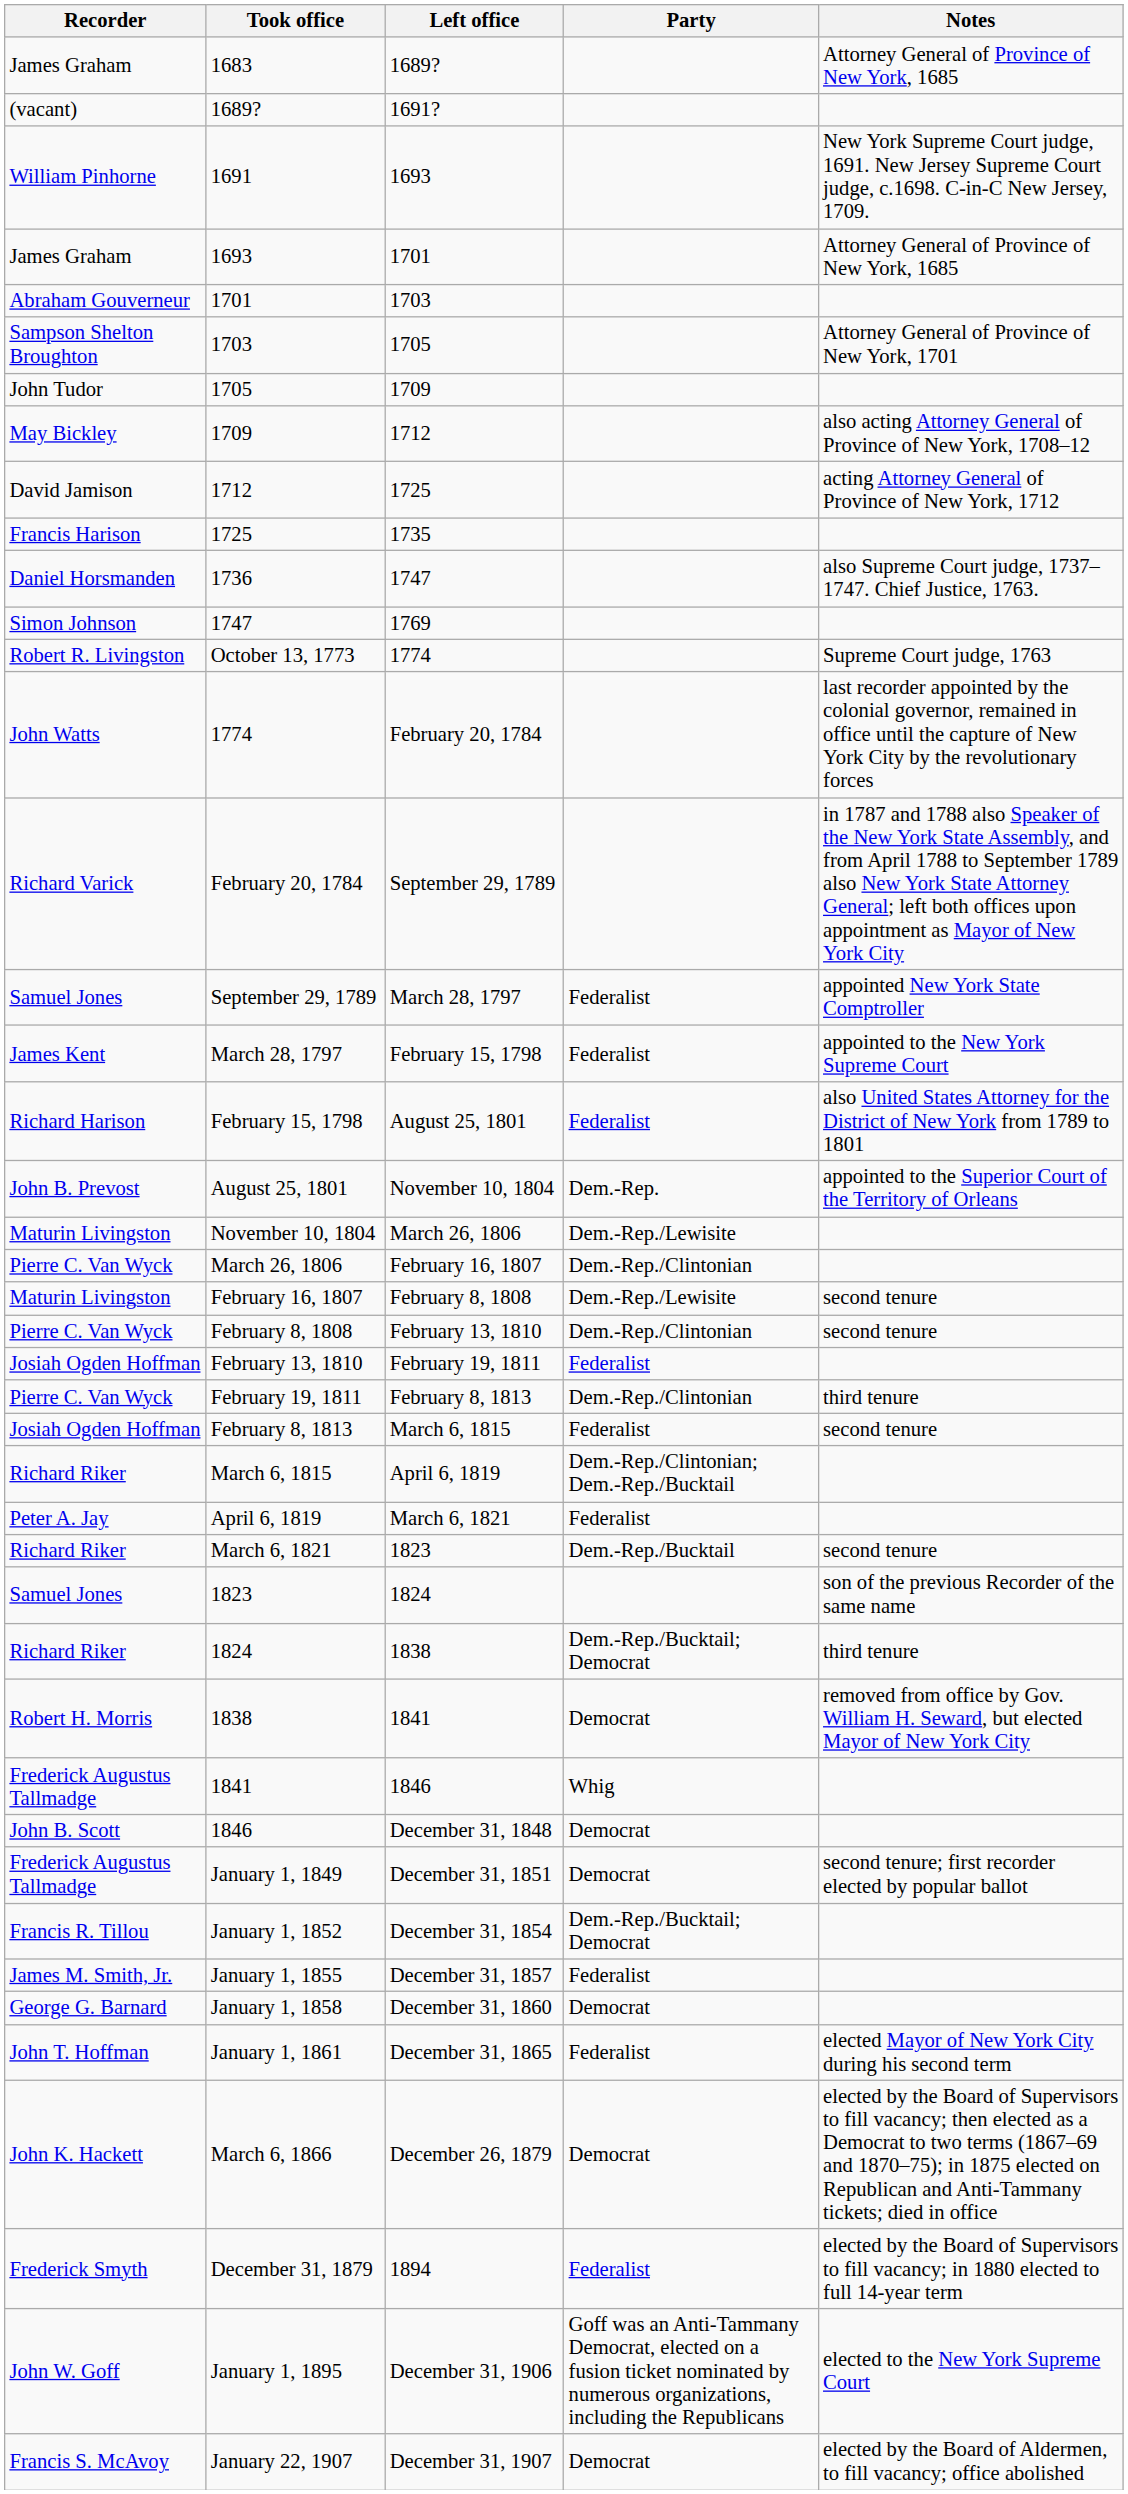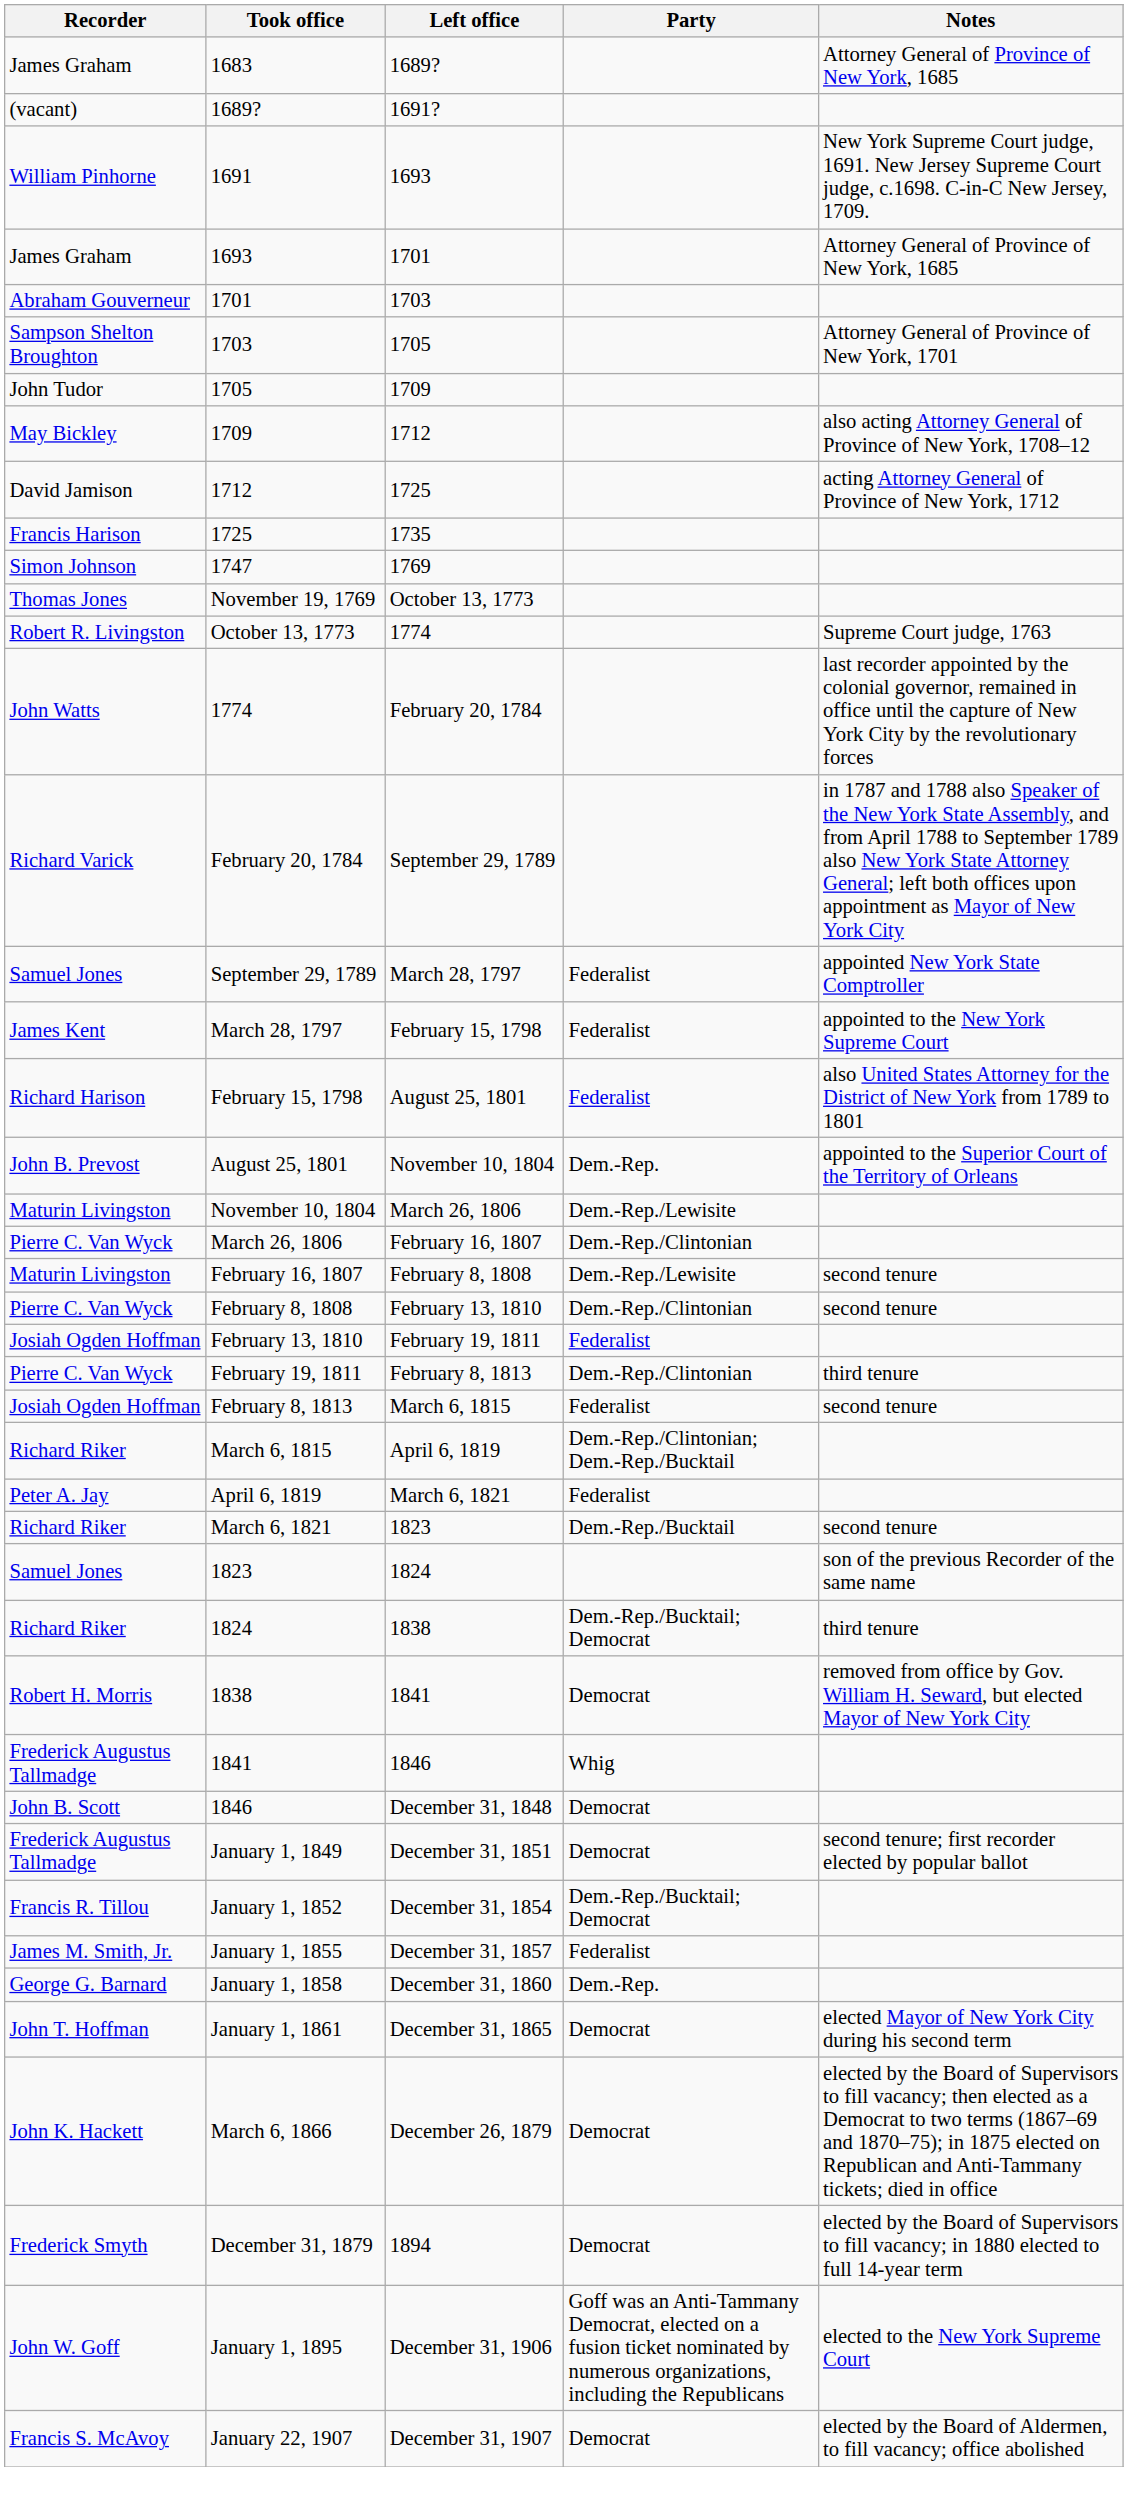 <table class="wikitable">
 <tr>
 <th width = "18%">Recorder</th>
 <th width = "16%">Took office</th>
 <th width = "16%">Left office</th>
 <th>Party</th>
 <th>Notes</th>
 </tr>
 <tr>
 <td>James Graham</td>
 <td>1683</td>
 <td>1689?</td>
 <td></td>
 <td>Attorney General of <a href='#'>Province of New York</a>, 1685</td>
 </tr>
 <tr>
 <td>(vacant)</td>
 <td>1689?</td>
 <td>1691?</td>
 <td></td>
 <td></td>
 </tr>
 <tr>
 <td><a href='#'>William Pinhorne</a></td>
 <td>1691</td>
 <td>1693</td>
 <td></td>
 <td>New York Supreme Court judge, 1691. New Jersey Supreme Court judge, c.1698. C-in-C New Jersey, 1709.</td>
 </tr>
 <tr>
 <td>James Graham</td>
 <td>1693</td>
 <td>1701</td>
 <td></td>
 <td>Attorney General of Province of New York, 1685</td>
 </tr>
 <tr>
 <td><a href='#'>Abraham Gouverneur</a></td>
 <td>1701</td>
 <td>1703</td>
 <td></td>
 <td></td>
 </tr>
 <tr>
 <td><a href='#'>Sampson Shelton Broughton</a></td>
 <td>1703</td>
 <td>1705</td>
 <td></td>
 <td>Attorney General of Province of New York, 1701</td>
 </tr>
 <tr>
 <td>John Tudor</td>
 <td>1705</td>
 <td>1709</td>
 <td></td>
 <td></td>
 </tr>
 <tr>
 <td><a href='#'>May Bickley</a></td>
 <td>1709</td>
 <td>1712</td>
 <td></td>
 <td>also acting <a href='#'>Attorney General</a> of Province of New York, 1708–12</td>
 </tr>
 <tr>
 <td>David Jamison</td>
 <td>1712</td>
 <td>1725</td>
 <td></td>
 <td>acting <a href='#'>Attorney General</a> of Province of New York, 1712</td>
 </tr>
 <tr>
 <td><a href='#'>Francis Harison</a></td>
 <td>1725</td>
 <td>1735</td>
 <td></td>
 <td></td>
 </tr>
 <tr>
-<td><a href='#'>Daniel Horsmanden</a></td>
-<td>1736</td>
-<td>1747</td>
-<td></td>
-<td>also Supreme Court judge, 1737–1747. Chief Justice, 1763.</td>
-</tr>
-<tr>
 <td><a href='#'>Simon Johnson</a></td>
 <td>1747</td>
 <td>1769</td>
+<td></td>
+<td></td>
+</tr>
+<tr>
+<td><a href='#'>Thomas Jones</a></td>
+<td>November 19, 1769</td>
+<td>October 13, 1773</td>
 <td></td>
 <td></td>
 </tr>
 <tr>
 <td><a href='#'>Robert R. Livingston</a></td>
 <td>October 13, 1773</td>
 <td>1774</td>
 <td></td>
 <td>Supreme Court judge, 1763</td>
 </tr>
 <tr>
 <td><a href='#'>John Watts</a></td>
 <td>1774</td>
 <td>February 20, 1784</td>
 <td></td>
 <td>last recorder appointed by the colonial governor, remained in office until the capture of New York City by the revolutionary forces</td>
 </tr>
 <tr>
 <td><a href='#'>Richard Varick</a></td>
 <td>February 20, 1784</td>
 <td>September 29, 1789</td>
 <td></td>
 <td>in 1787 and 1788 also <a href='#'>Speaker of the New York State Assembly</a>, and from April 1788 to September 1789 also <a href='#'>New York State Attorney General</a>; left both offices upon appointment as <a href='#'>Mayor of New York City</a></td>
 </tr>
 <tr>
 <td><a href='#'>Samuel Jones</a></td>
 <td>September 29, 1789</td>
 <td>March 28, 1797</td>
 <td>Federalist</td>
 <td>appointed <a href='#'>New York State Comptroller</a></td>
 </tr>
 <tr>
 <td><a href='#'>James Kent</a></td>
 <td>March 28, 1797</td>
 <td>February 15, 1798</td>
 <td>Federalist</td>
 <td>appointed to the <a href='#'>New York Supreme Court</a></td>
 </tr>
 <tr>
 <td><a href='#'>Richard Harison</a></td>
 <td>February 15, 1798</td>
 <td>August 25, 1801</td>
 <td><a href='#'>Federalist</a></td>
 <td>also <a href='#'>United States Attorney for the District of New York</a> from 1789 to 1801</td>
 </tr>
 <tr>
 <td><a href='#'>John B. Prevost</a></td>
 <td>August 25, 1801</td>
 <td>November 10, 1804</td>
 <td>Dem.-Rep.</td>
 <td>appointed to the <a href='#'>Superior Court of the Territory of Orleans</a></td>
 </tr>
 <tr>
 <td><a href='#'>Maturin Livingston</a></td>
 <td>November 10, 1804</td>
 <td>March 26, 1806</td>
 <td>Dem.-Rep./Lewisite</td>
 <td></td>
 </tr>
 <tr>
 <td><a href='#'>Pierre C. Van Wyck</a></td>
 <td>March 26, 1806</td>
 <td>February 16, 1807</td>
 <td>Dem.-Rep./Clintonian</td>
 <td></td>
 </tr>
 <tr>
 <td><a href='#'>Maturin Livingston</a></td>
 <td>February 16, 1807</td>
 <td>February 8, 1808</td>
 <td>Dem.-Rep./Lewisite</td>
 <td>second tenure</td>
 </tr>
 <tr>
 <td><a href='#'>Pierre C. Van Wyck</a></td>
 <td>February 8, 1808</td>
 <td>February 13, 1810</td>
 <td>Dem.-Rep./Clintonian</td>
 <td>second tenure</td>
 </tr>
 <tr>
 <td><a href='#'>Josiah Ogden Hoffman</a></td>
 <td>February 13, 1810</td>
 <td>February 19, 1811</td>
 <td><a href='#'>Federalist</a></td>
 <td></td>
 </tr>
 <tr>
 <td><a href='#'>Pierre C. Van Wyck</a></td>
 <td>February 19, 1811</td>
 <td>February 8, 1813</td>
 <td>Dem.-Rep./Clintonian</td>
 <td>third tenure</td>
 </tr>
 <tr>
 <td><a href='#'>Josiah Ogden Hoffman</a></td>
 <td>February 8, 1813</td>
 <td>March 6, 1815</td>
 <td>Federalist</td>
 <td>second tenure</td>
 </tr>
 <tr>
 <td><a href='#'>Richard Riker</a></td>
 <td>March 6, 1815</td>
 <td>April 6, 1819</td>
 <td>Dem.-Rep./Clintonian; <br>Dem.-Rep./Bucktail</td>
 <td></td>
 </tr>
 <tr>
 <td><a href='#'>Peter A. Jay</a></td>
 <td>April 6, 1819</td>
 <td>March 6, 1821</td>
 <td>Federalist</td>
 <td></td>
 </tr>
 <tr>
 <td><a href='#'>Richard Riker</a></td>
 <td>March 6, 1821</td>
 <td>1823</td>
 <td>Dem.-Rep./Bucktail</td>
 <td>second tenure</td>
 </tr>
 <tr>
 <td><a href='#'>Samuel Jones</a></td>
 <td>1823</td>
 <td>1824</td>
 <td></td>
 <td>son of the previous Recorder of the same name</td>
 </tr>
 <tr>
 <td><a href='#'>Richard Riker</a></td>
 <td>1824</td>
 <td>1838</td>
 <td>Dem.-Rep./Bucktail; <br>Democrat</td>
 <td>third tenure</td>
 </tr>
 <tr>
 <td><a href='#'>Robert H. Morris</a></td>
 <td>1838</td>
 <td>1841</td>
 <td>Democrat</td>
 <td>removed from office by Gov. <a href='#'>William H. Seward</a>, but elected <a href='#'>Mayor of New York City</a></td>
 </tr>
 <tr>
 <td><a href='#'>Frederick Augustus Tallmadge</a></td>
 <td>1841</td>
 <td>1846</td>
 <td>Whig</td>
 <td></td>
 </tr>
 <tr>
 <td><a href='#'>John B. Scott</a></td>
 <td>1846</td>
 <td>December 31, 1848</td>
 <td>Democrat</td>
 <td></td>
 </tr>
 <tr>
 <td><a href='#'>Frederick Augustus Tallmadge</a></td>
 <td>January 1, 1849</td>
 <td>December 31, 1851</td>
 <td>Democrat</td>
 <td>second tenure; first recorder elected by popular ballot</td>
 </tr>
 <tr>
 <td><a href='#'>Francis R. Tillou</a></td>
 <td>January 1, 1852</td>
 <td>December 31, 1854</td>
 <td>Dem.-Rep./Bucktail; <br>Democrat</td>
 <td></td>
 </tr>
 <tr>
 <td><a href='#'>James M. Smith, Jr.</a></td>
 <td>January 1, 1855</td>
 <td>December 31, 1857</td>
 <td>Federalist</td>
 <td></td>
 </tr>
 <tr>
 <td><a href='#'>George G. Barnard</a></td>
 <td>January 1, 1858</td>
 <td>December 31, 1860</td>
-<td>Democrat</td>
+<td>Dem.-Rep.</td>
 <td></td>
 </tr>
 <tr>
 <td><a href='#'>John T. Hoffman</a></td>
 <td>January 1, 1861</td>
 <td>December 31, 1865</td>
-<td>Federalist</td>
+<td>Democrat</td>
 <td>elected <a href='#'>Mayor of New York City</a> during his second term</td>
 </tr>
 <tr>
 <td><a href='#'>John K. Hackett</a></td>
 <td>March 6, 1866</td>
 <td>December 26, 1879</td>
 <td>Democrat</td>
 <td>elected by the Board of Supervisors to fill vacancy; then elected as a Democrat to two terms (1867–69 and 1870–75); in 1875 elected on Republican and Anti-Tammany tickets; died in office</td>
 </tr>
 <tr>
 <td><a href='#'>Frederick Smyth</a></td>
 <td>December 31, 1879</td>
 <td>1894</td>
-<td><a href='#'>Federalist</a></td>
+<td>Democrat</td>
 <td>elected by the Board of Supervisors to fill vacancy; in 1880 elected to full 14-year term</td>
 </tr>
 <tr>
 <td><a href='#'>John W. Goff</a></td>
 <td>January 1, 1895</td>
 <td>December 31, 1906</td>
 <td>Goff was an Anti-Tammany Democrat, elected on a fusion ticket nominated by numerous organizations, including the Republicans</td>
 <td>elected to the <a href='#'>New York Supreme Court</a></td>
 </tr>
 <tr>
 <td><a href='#'>Francis S. McAvoy</a></td>
 <td>January 22, 1907</td>
 <td>December 31, 1907</td>
 <td>Democrat</td>
 <td>elected by the Board of Aldermen, to fill vacancy; office abolished</td>
 </tr>
 <tr>
 </tr>
 </table>
